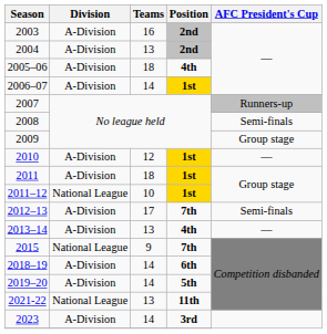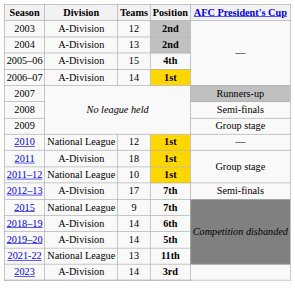 <table class="wikitable" style="text-align:center">
 <tr style="background:#efefef;">
 <th>Season</th>
 <th>Division</th>
 <th>Teams</th>
 <th>Position</th>
 <th><a href='#'>AFC President's Cup</a></th>
 </tr>
 <tr>
 <td>2003</td>
 <td>A-Division</td>
-<td>16</td>
+<td>12</td>
 <td style="background:silver;"><strong>2nd</strong></td>
 <td rowspan="4">—</td>
 </tr>
 <tr>
 <td>2004</td>
 <td>A-Division</td>
 <td>13</td>
 <td style="background:silver;"><strong>2nd</strong></td>
 </tr>
 <tr>
 <td>2005–06</td>
 <td>A-Division</td>
-<td>18</td>
+<td>15</td>
 <td><strong>4th</strong></td>
 </tr>
 <tr>
 <td>2006–07</td>
 <td>A-Division</td>
 <td>14</td>
 <td style="background:gold;"><strong>1st</strong></td>
 </tr>
 <tr>
 <td>2007</td>
 <td colspan="3" rowspan="3"><em>No league held</em></td>
 <td style="background:silver;">Runners-up</td>
 </tr>
 <tr>
 <td>2008</td>
 <td>Semi-finals</td>
 </tr>
 <tr>
 <td>2009</td>
 <td>Group stage</td>
 </tr>
 <tr>
 <td><a href='#'>2010</a></td>
-<td>A-Division</td>
+<td>National League</td>
 <td>12</td>
 <td style="background:gold;"><strong>1st</strong></td>
 <td>—</td>
 </tr>
 <tr>
 <td><a href='#'>2011</a></td>
 <td>A-Division</td>
 <td>18</td>
 <td style="background:gold;"><strong>1st</strong></td>
 <td rowspan="2">Group stage</td>
 </tr>
 <tr>
 <td><a href='#'>2011–12</a></td>
 <td>National League</td>
 <td>10</td>
 <td style="background:gold;"><strong>1st</strong></td>
 </tr>
 <tr>
 <td><a href='#'>2012–13</a></td>
 <td>A-Division</td>
 <td>17</td>
 <td><strong>7th</strong></td>
 <td>Semi-finals</td>
-</tr>
-<tr>
-<td><a href='#'>2013–14</a></td>
-<td>A-Division</td>
-<td>13</td>
-<td><strong>4th</strong></td>
-<td>—</td>
 </tr>
 <tr>
 <td><a href='#'>2015</a></td>
 <td>National League</td>
 <td>9</td>
 <td><strong>7th</strong></td>
 <td rowspan="4" style="background:grey;"><em>Competition disbanded</em></td>
 </tr>
 <tr>
 <td><a href='#'>2018–19</a></td>
 <td>A-Division</td>
 <td>14</td>
 <td><strong>6th</strong></td>
 </tr>
 <tr>
 <td><a href='#'>2019–20</a></td>
 <td>A-Division</td>
 <td>14</td>
 <td><strong>5th</strong></td>
 </tr>
 <tr>
 <td><a href='#'>2021-22</a></td>
 <td>National League</td>
 <td>13</td>
 <td><strong>11th</strong></td>
 </tr>
 <tr>
 <td><a href='#'>2023</a></td>
 <td>A-Division</td>
 <td>14</td>
 <td><strong>3rd</strong></td>
 </tr>
 <tr>
 </tr>
 </table>
